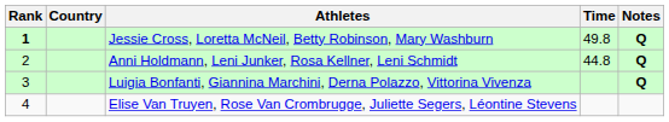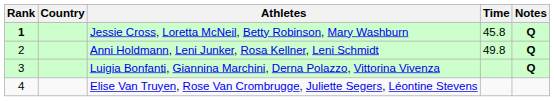 <table class="wikitable sortable" style="text-align:center">
 <tr>
 <th>Rank</th>
 <th>Country</th>
 <th>Athletes</th>
 <th>Time</th>
 <th>Notes</th>
 </tr>
 <tr bgcolor=ccffcc>
 <td><strong>1</strong></td>
 <td align=left></td>
 <td align=left><a href='#'>Jessie Cross</a>, <a href='#'>Loretta McNeil</a>, <a href='#'>Betty Robinson</a>, <a href='#'>Mary Washburn</a></td>
-<td align=left>49.8</td>
+<td align=left>45.8</td>
 <td><strong>Q</strong></td>
 </tr>
 <tr bgcolor=ccffcc>
 <td>2</td>
 <td align=left></td>
 <td align=left><a href='#'>Anni Holdmann</a>, <a href='#'>Leni Junker</a>, <a href='#'>Rosa Kellner</a>, <a href='#'>Leni Schmidt</a></td>
-<td align=left>44.8</td>
+<td align=left>49.8</td>
 <td><strong>Q</strong></td>
 </tr>
 <tr bgcolor=ccffcc>
 <td>3</td>
 <td align=left></td>
 <td align=left><a href='#'>Luigia Bonfanti</a>, <a href='#'>Giannina Marchini</a>, <a href='#'>Derna Polazzo</a>, <a href='#'>Vittorina Vivenza</a></td>
 <td align=left></td>
 <td><strong>Q</strong></td>
 </tr>
 <tr>
 <td>4</td>
 <td align=left></td>
 <td align=left><a href='#'>Elise Van Truyen</a>, <a href='#'>Rose Van Crombrugge</a>, <a href='#'>Juliette Segers</a>, <a href='#'>Léontine Stevens</a></td>
 <td align=left></td>
 <td></td>
 </tr>
 </table>
